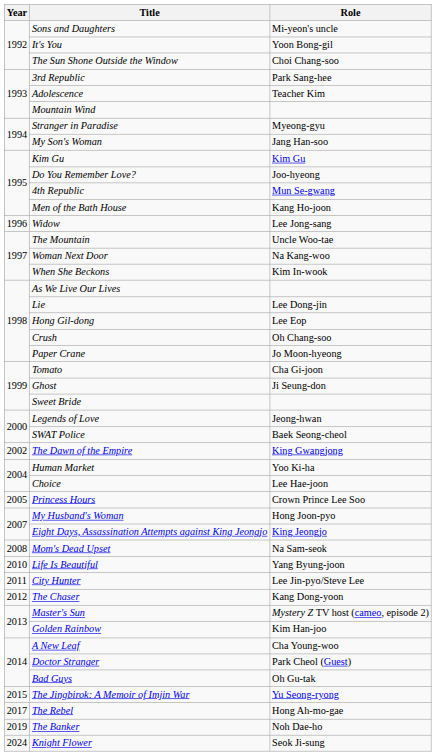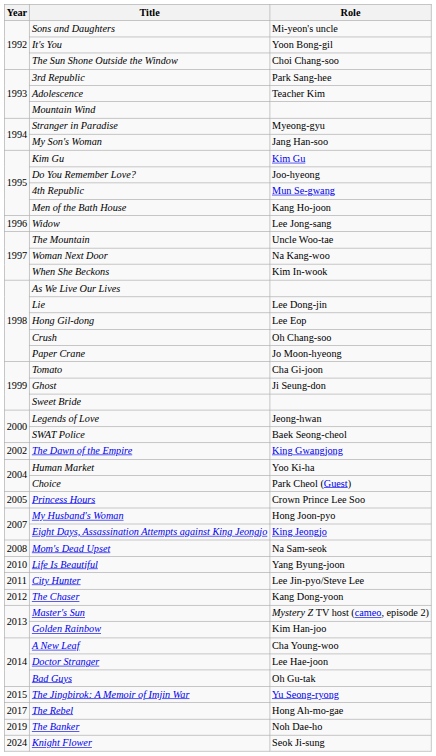 <table class="wikitable sortable">
 <tr>
 <th>Year</th>
 <th>Title</th>
 <th>Role</th>
 </tr>
 <tr>
 <td rowspan=3>1992</td>
 <td><em>Sons and Daughters</em></td>
 <td>Mi-yeon's uncle</td>
 </tr>
 <tr>
 <td><em>It's You</em></td>
 <td>Yoon Bong-gil</td>
 </tr>
 <tr>
 <td><em>The Sun Shone Outside the Window</em></td>
 <td>Choi Chang-soo</td>
 </tr>
 <tr>
 <td rowspan=3>1993</td>
 <td><em>3rd Republic</em></td>
 <td>Park Sang-hee</td>
 </tr>
 <tr>
 <td><em>Adolescence</em> </td>
 <td>Teacher Kim</td>
 </tr>
 <tr>
 <td><em>Mountain Wind</em></td>
 <td></td>
 </tr>
 <tr>
 <td rowspan=2>1994</td>
 <td><em>Stranger in Paradise</em></td>
 <td>Myeong-gyu</td>
 </tr>
 <tr>
 <td><em>My Son's Woman</em></td>
 <td>Jang Han-soo</td>
 </tr>
 <tr>
 <td rowspan=4>1995</td>
 <td><em>Kim Gu</em></td>
 <td><a href='#'>Kim Gu</a></td>
 </tr>
 <tr>
 <td><em>Do You Remember Love?</em></td>
 <td>Joo-hyeong</td>
 </tr>
 <tr>
 <td><em>4th Republic</em></td>
 <td><a href='#'>Mun Se-gwang</a></td>
 </tr>
 <tr>
 <td><em>Men of the Bath House</em></td>
 <td>Kang Ho-joon</td>
 </tr>
 <tr>
 <td>1996</td>
 <td><em>Widow</em></td>
 <td>Lee Jong-sang</td>
 </tr>
 <tr>
 <td rowspan=3>1997</td>
 <td><em>The Mountain</em></td>
 <td>Uncle Woo-tae</td>
 </tr>
 <tr>
 <td><em>Woman Next Door</em></td>
 <td>Na Kang-woo</td>
 </tr>
 <tr>
 <td><em>When She Beckons</em></td>
 <td>Kim In-wook</td>
 </tr>
 <tr>
 <td rowspan=5>1998</td>
 <td><em>As We Live Our Lives</em></td>
 <td></td>
 </tr>
 <tr>
 <td><em>Lie</em></td>
 <td>Lee Dong-jin</td>
 </tr>
 <tr>
 <td><em>Hong Gil-dong</em></td>
 <td>Lee Eop</td>
 </tr>
 <tr>
 <td><em>Crush</em></td>
 <td>Oh Chang-soo</td>
 </tr>
 <tr>
 <td><em>Paper Crane</em></td>
 <td>Jo Moon-hyeong</td>
 </tr>
 <tr>
 <td rowspan=3>1999</td>
 <td><em>Tomato</em></td>
 <td>Cha Gi-joon</td>
 </tr>
 <tr>
 <td><em>Ghost</em></td>
 <td>Ji Seung-don</td>
 </tr>
 <tr>
 <td><em>Sweet Bride</em></td>
 <td></td>
 </tr>
 <tr>
 <td rowspan=2>2000</td>
 <td><em>Legends of Love</em></td>
 <td>Jeong-hwan</td>
 </tr>
 <tr>
 <td><em>SWAT Police</em></td>
 <td>Baek Seong-cheol</td>
 </tr>
 <tr>
 <td>2002</td>
 <td><em><a href='#'>The Dawn of the Empire</a></em></td>
 <td><a href='#'>King Gwangjong</a></td>
 </tr>
 <tr>
 <td rowspan=2>2004</td>
 <td><em>Human Market</em></td>
 <td>Yoo Ki-ha</td>
 </tr>
 <tr>
 <td><em>Choice</em></td>
-<td>Lee Hae-joon</td>
+<td>Park Cheol (<a href='#'>Guest</a>)</td>
 </tr>
 <tr>
 <td>2005</td>
 <td><em><a href='#'>Princess Hours</a></em></td>
 <td>Crown Prince Lee Soo</td>
 </tr>
 <tr>
 <td rowspan=2>2007</td>
 <td><em><a href='#'>My Husband's Woman</a></em></td>
 <td>Hong Joon-pyo</td>
 </tr>
 <tr>
 <td><em><a href='#'>Eight Days, Assassination Attempts against King Jeongjo</a></em></td>
 <td><a href='#'>King Jeongjo</a></td>
 </tr>
 <tr>
 <td>2008</td>
 <td><em><a href='#'>Mom's Dead Upset</a></em></td>
 <td>Na Sam-seok</td>
 </tr>
 <tr>
 <td>2010</td>
 <td><em><a href='#'>Life Is Beautiful</a></em></td>
 <td>Yang Byung-joon</td>
 </tr>
 <tr>
 <td>2011</td>
 <td><em><a href='#'>City Hunter</a></em></td>
 <td>Lee Jin-pyo/Steve Lee</td>
 </tr>
 <tr>
 <td>2012</td>
 <td><em><a href='#'>The Chaser</a></em></td>
 <td>Kang Dong-yoon</td>
 </tr>
 <tr>
 <td rowspan=2>2013</td>
 <td><em><a href='#'>Master's Sun</a></em></td>
 <td><em>Mystery Z</em> TV host (<a href='#'>cameo</a>, episode 2)</td>
 </tr>
 <tr>
 <td><em><a href='#'>Golden Rainbow</a></em></td>
 <td>Kim Han-joo</td>
 </tr>
 <tr>
 <td rowspan=3>2014</td>
 <td><em><a href='#'>A New Leaf</a></em></td>
 <td>Cha Young-woo</td>
 </tr>
 <tr>
 <td><em><a href='#'>Doctor Stranger</a></em></td>
-<td>Park Cheol (<a href='#'>Guest</a>)</td>
+<td>Lee Hae-joon</td>
 </tr>
 <tr>
 <td><em><a href='#'>Bad Guys</a></em></td>
 <td>Oh Gu-tak</td>
 </tr>
 <tr>
 <td>2015</td>
 <td><em><a href='#'>The Jingbirok: A Memoir of Imjin War</a></em></td>
 <td><a href='#'>Yu Seong-ryong</a></td>
 </tr>
 <tr>
 <td>2017</td>
 <td><em><a href='#'>The Rebel</a></em></td>
 <td>Hong Ah-mo-gae</td>
 </tr>
 <tr>
 <td>2019</td>
 <td><em><a href='#'>The Banker</a></em></td>
 <td>Noh Dae-ho</td>
 </tr>
 <tr>
 <td>2024</td>
 <td><em><a href='#'>Knight Flower</a></em></td>
 <td>Seok Ji-sung</td>
 </tr>
 </table>
